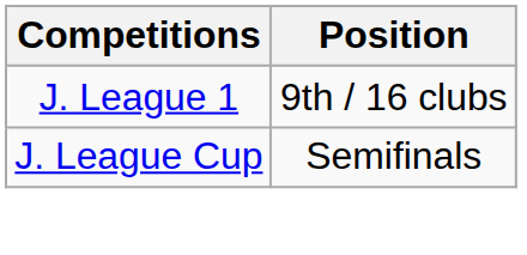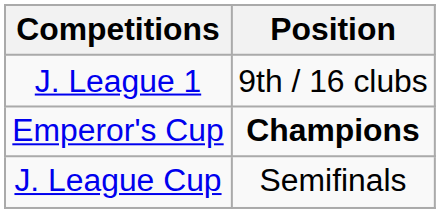 <table class="wikitable" style="text-align:center;">
 <tr>
 <th>Competitions</th>
 <th>Position</th>
 </tr>
 <tr>
 <td><a href='#'>J. League 1</a></td>
 <td>9th / 16 clubs</td>
 </tr>
 <tr>
+<td><a href='#'>Emperor's Cup</a></td>
+<td><strong>Champions</strong></td>
+</tr>
+<tr>
 <td><a href='#'>J. League Cup</a></td>
 <td>Semifinals</td>
 </tr>
 </table>
